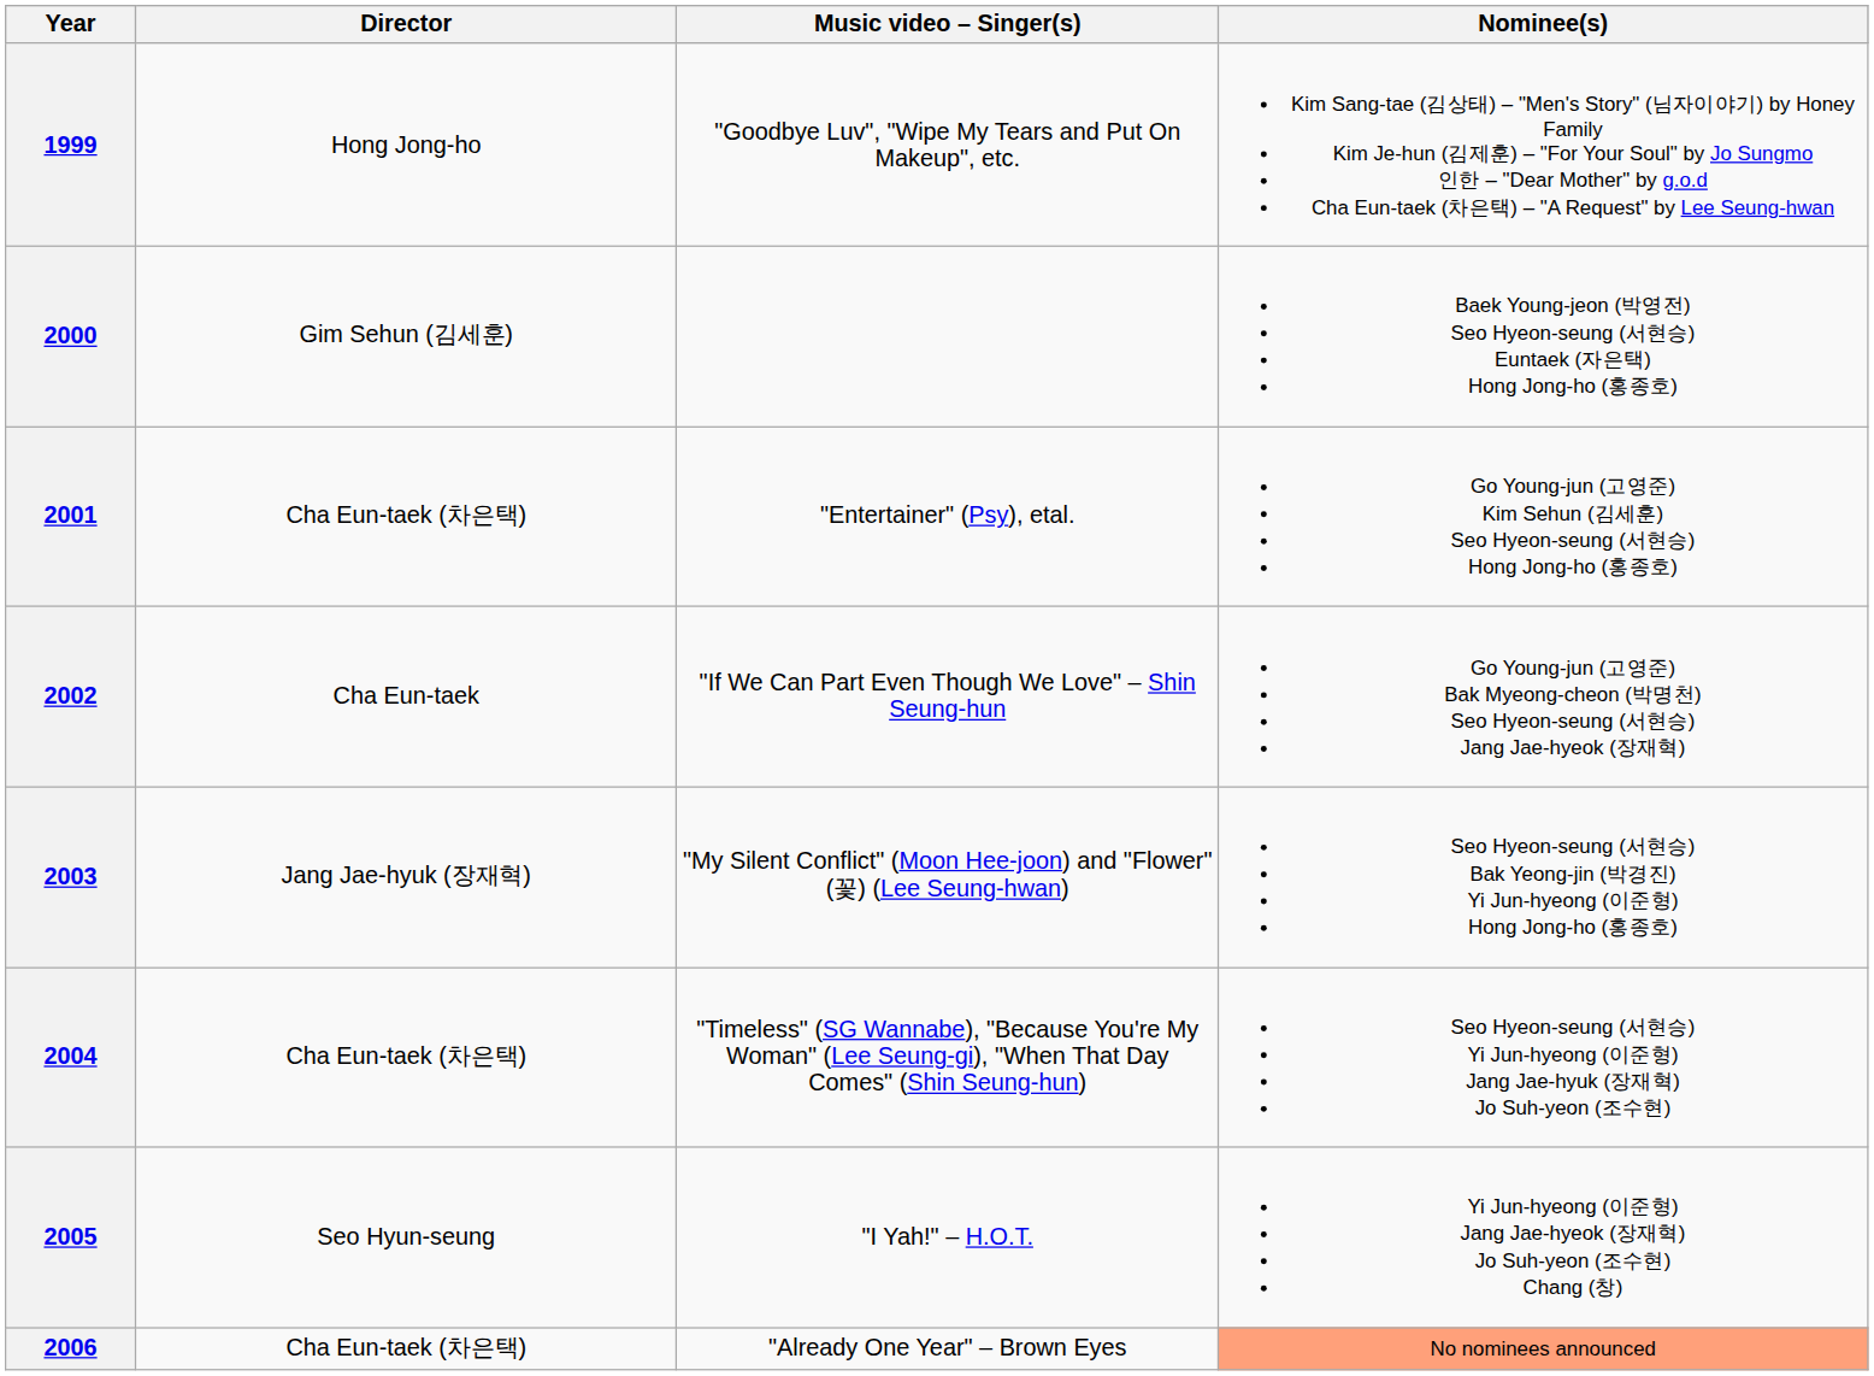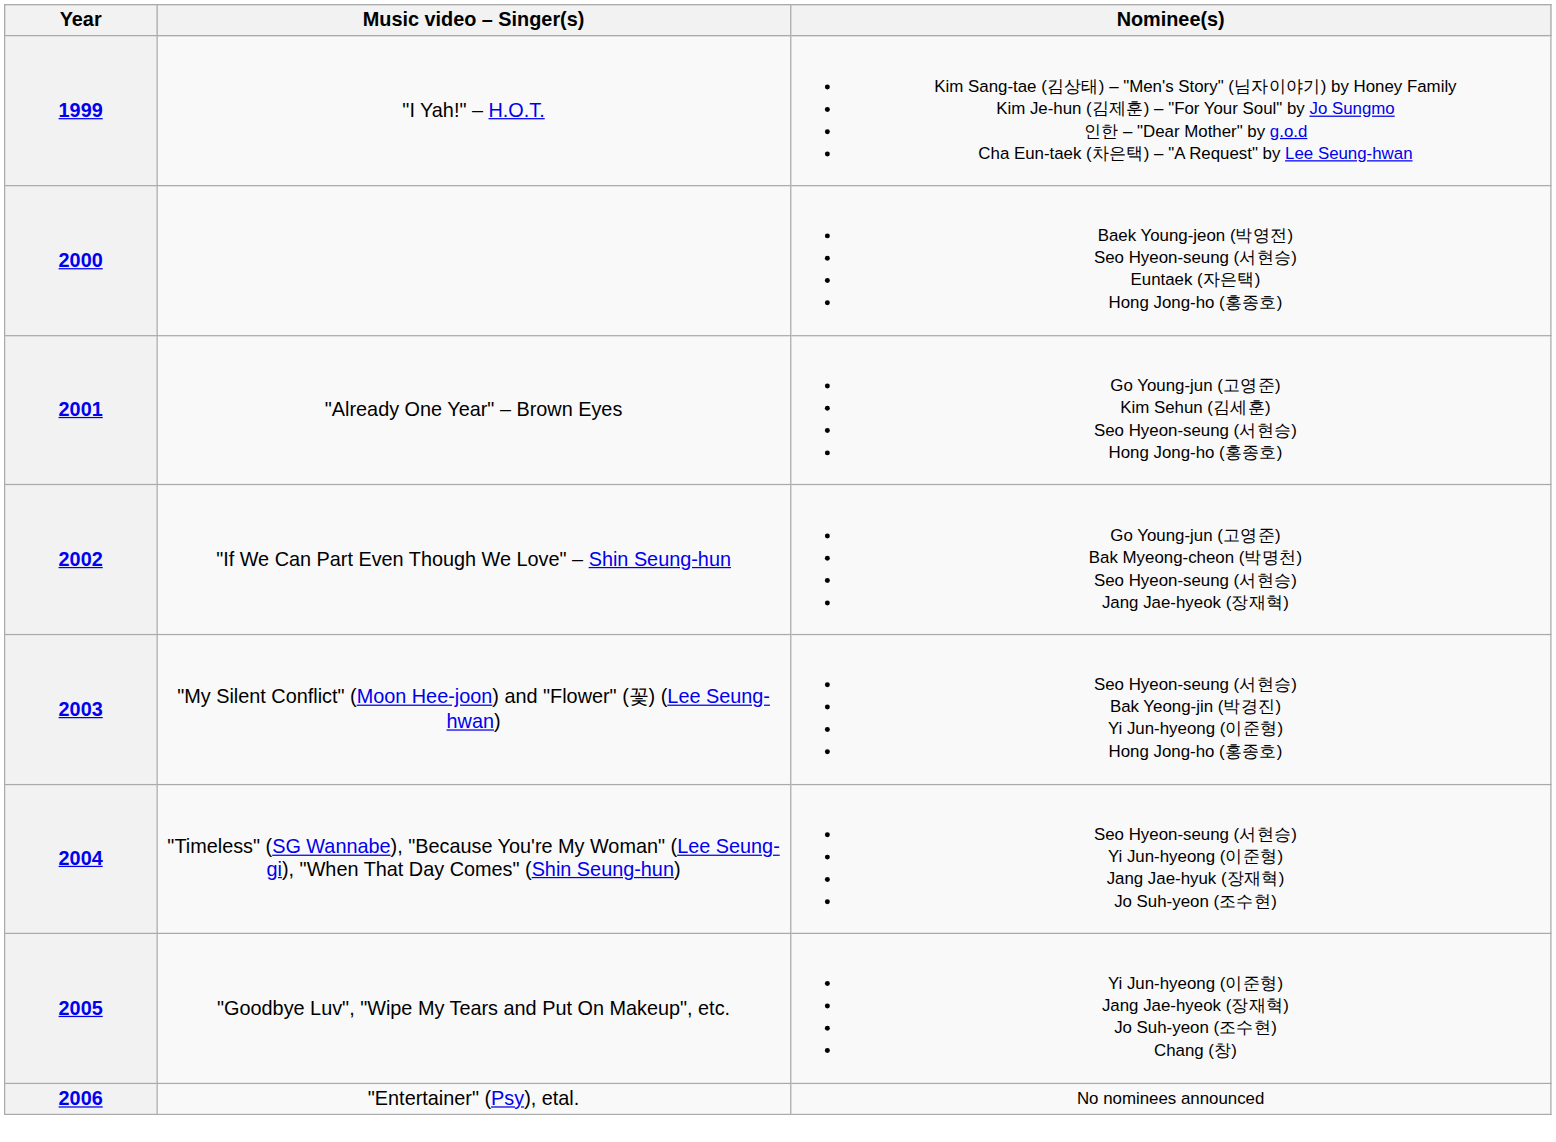 <table class="wikitable" style="text-align:center;">
 <tr style="background:#bebebe;">
 <th scope="col" style="width:6%;">Year</th>
-<th scope="col" style="width:25%;">Director</th>
 <th scope="col" style="width:25%;">Music video – Singer(s)</th>
 <th scope="col" style="width:30%;">Nominee(s)</th>
 </tr>
 <tr>
 <th scope="row" style="text-align:center"><a href='#'>1999</a></th>
-<td>Hong Jong-ho</td>
-<td>"Goodbye Luv", "Wipe My Tears and Put On Makeup", etc.</td>
+<td>"I Yah!" – <a href='#'>H.O.T.</a></td>
 <td style="font-size: 85%;"><br><ul><li>Kim Sang-tae (김상태) – "Men's Story" (님자이야기) by Honey Family</li><li>Kim Je-hun (김제훈) – "For Your Soul" by <a href='#'>Jo Sungmo</a></li><li>인한 – "Dear Mother" by <a href='#'>g.o.d</a></li><li>Cha Eun-taek (차은택) – "A Request" by <a href='#'>Lee Seung-hwan</a></li></ul></td>
 </tr>
 <tr>
 <th scope="row" style="text-align:center"><a href='#'>2000</a></th>
-<td>Gim Sehun (김세훈)</td>
 <td></td>
 <td style="font-size: 85%;"><br><ul><li>Baek Young-jeon (박영전)</li><li>Seo Hyeon-seung (서현승)</li><li>Euntaek (자은택)</li><li>Hong Jong-ho (홍종호)</li></ul></td>
 </tr>
 <tr>
 <th scope="row" style="text-align:center"><a href='#'>2001</a></th>
-<td>Cha Eun-taek (차은택)</td>
-<td>"Entertainer" (<a href='#'>Psy</a>), etal.</td>
+<td>"Already One Year" – Brown Eyes</td>
 <td style="font-size: 85%;"><br><ul><li>Go Young-jun (고영준)</li><li>Kim Sehun (김세훈)</li><li>Seo Hyeon-seung (서현승)</li><li>Hong Jong-ho (홍종호)</li></ul></td>
 </tr>
 <tr>
 <th scope="row" style="text-align:center"><a href='#'>2002</a></th>
-<td>Cha Eun-taek</td>
 <td>"If We Can Part Even Though We Love" – <a href='#'>Shin Seung-hun</a></td>
 <td style="font-size: 85%;"><br><ul><li>Go Young-jun (고영준)</li><li>Bak Myeong-cheon (박명천)</li><li>Seo Hyeon-seung (서현승)</li><li>Jang Jae-hyeok (장재혁)</li></ul></td>
 </tr>
 <tr>
 <th scope="row" style="text-align:center"><a href='#'>2003</a></th>
-<td>Jang Jae-hyuk (장재혁)</td>
 <td>"My Silent Conflict" (<a href='#'>Moon Hee-joon</a>) and "Flower" (꽃) (<a href='#'>Lee Seung-hwan</a>)</td>
 <td style="font-size: 85%;"><br><ul><li>Seo Hyeon-seung (서현승)</li><li>Bak Yeong-jin (박경진)</li><li>Yi Jun-hyeong (이준형)</li><li>Hong Jong-ho (홍종호)</li></ul></td>
 </tr>
 <tr>
 <th scope="row" style="text-align:center"><a href='#'>2004</a></th>
-<td>Cha Eun-taek (차은택)</td>
 <td>"Timeless" (<a href='#'>SG Wannabe</a>), "Because You're My Woman" (<a href='#'>Lee Seung-gi</a>), "When That Day Comes" (<a href='#'>Shin Seung-hun</a>)</td>
 <td style="font-size: 85%;"><br><ul><li>Seo Hyeon-seung (서현승)</li><li>Yi Jun-hyeong (이준형)</li><li>Jang Jae-hyuk (장재혁)</li><li>Jo Suh-yeon (조수현)</li></ul></td>
 </tr>
 <tr>
 <th scope="row" style="text-align:center"><a href='#'>2005</a></th>
-<td>Seo Hyun-seung</td>
-<td>"I Yah!" – <a href='#'>H.O.T.</a></td>
+<td>"Goodbye Luv", "Wipe My Tears and Put On Makeup", etc.</td>
 <td style="font-size: 85%;"><br><ul><li>Yi Jun-hyeong (이준형)</li><li>Jang Jae-hyeok (장재혁)</li><li>Jo Suh-yeon (조수현)</li><li>Chang (창)</li></ul></td>
 </tr>
 <tr>
 <th scope="row" style="text-align:center"><a href='#'>2006</a></th>
-<td>Cha Eun-taek (차은택)</td>
-<td>"Already One Year" – Brown Eyes</td>
-<td style="background: lightsalmon; font-size: 85%;">No nominees announced</td>
+<td>"Entertainer" (<a href='#'>Psy</a>), etal.</td>
+<td style="font-size: 85%;">No nominees announced</td>
 </tr>
 </table>
